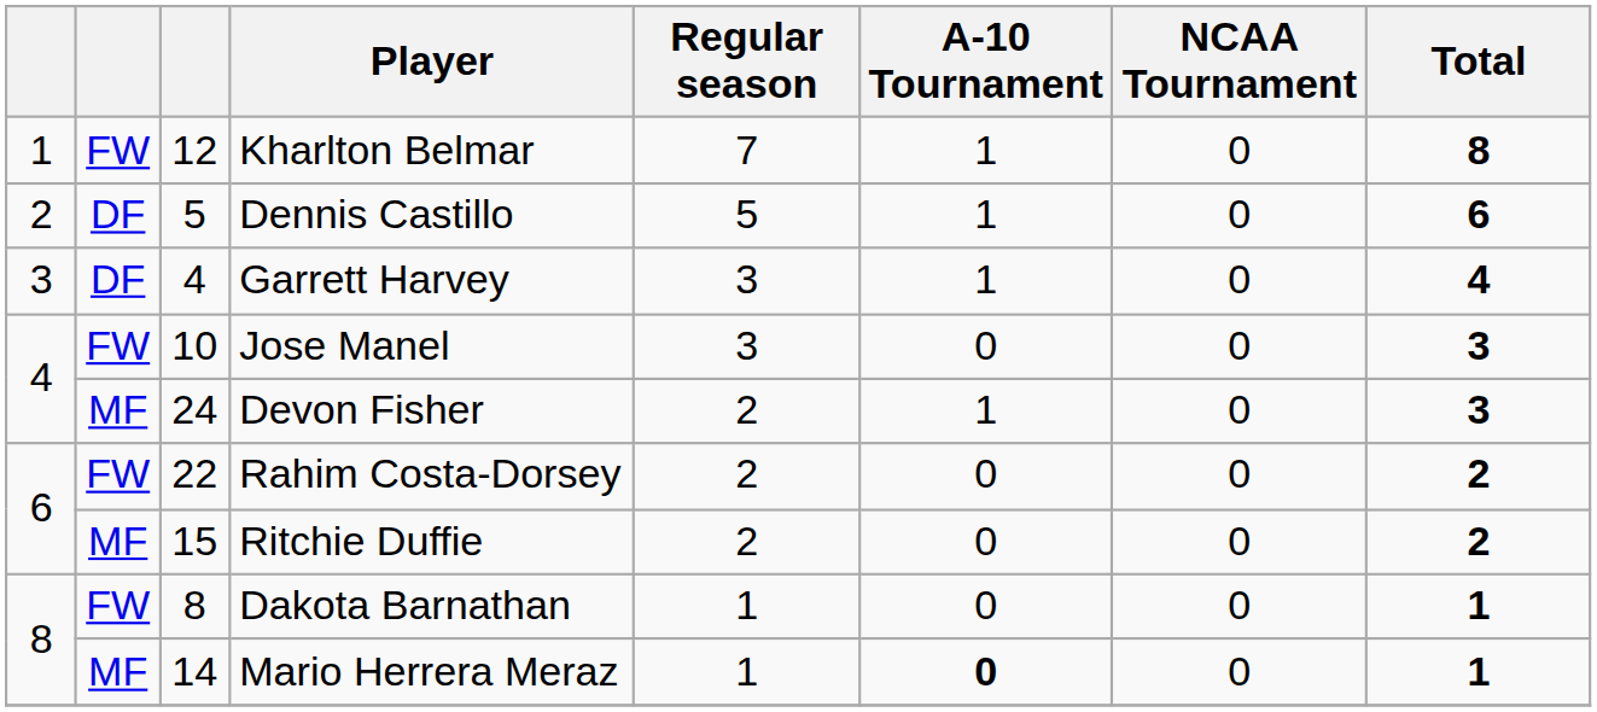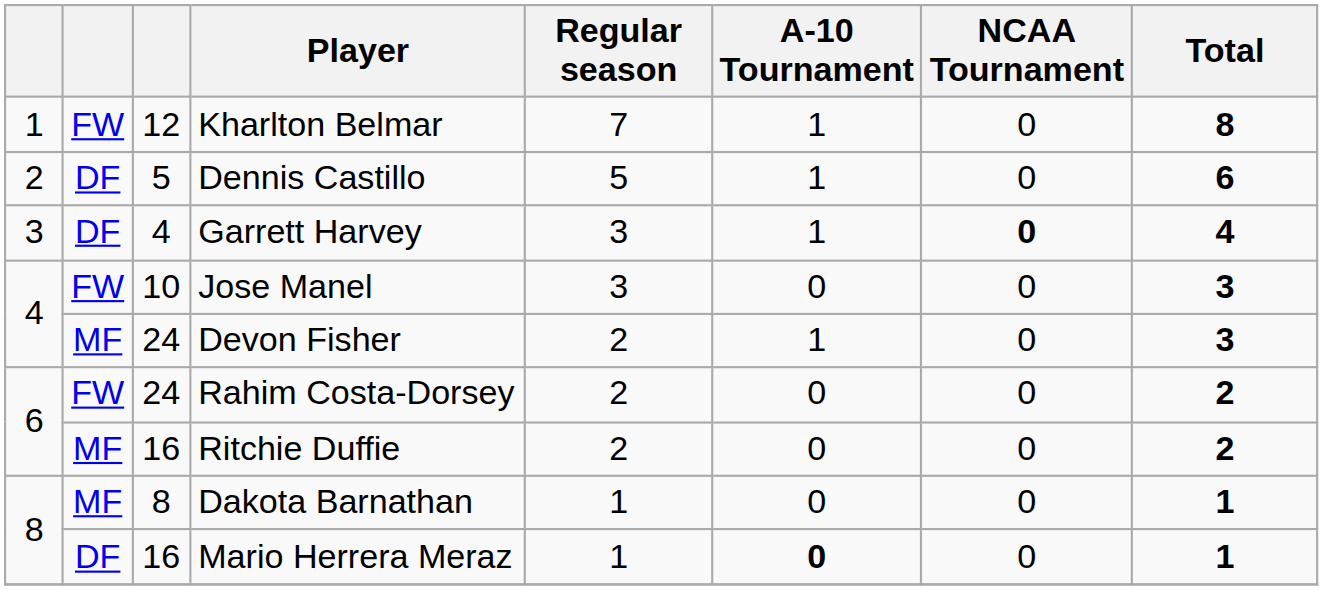 <table class="wikitable" style="text-align:center;">
 <tr>
 <th width=20></th>
 <th width=20></th>
 <th width=20></th>
 <th width=150>Player</th>
 <th width=80>Regular season</th>
 <th width=80>A-10 Tournament</th>
 <th width=80>NCAA Tournament</th>
 <th width=80>Total</th>
 </tr>
 <tr>
 <td>1</td>
 <td><a href='#'>FW</a></td>
 <td>12</td>
 <td align=left>Kharlton Belmar</td>
 <td>7</td>
 <td>1</td>
 <td>0</td>
 <td><strong>8</strong></td>
 </tr>
 <tr>
 <td>2</td>
 <td><a href='#'>DF</a></td>
 <td>5</td>
 <td align=left>Dennis Castillo</td>
 <td>5</td>
 <td>1</td>
 <td>0</td>
 <td><strong>6</strong></td>
 </tr>
 <tr>
 <td>3</td>
 <td><a href='#'>DF</a></td>
 <td>4</td>
 <td align=left>Garrett Harvey</td>
 <td>3</td>
 <td>1</td>
-<td>0</td>
+<td><strong>0</strong></td>
 <td><strong>4</strong></td>
 </tr>
 <tr>
 <td rowspan="2">4</td>
 <td><a href='#'>FW</a></td>
 <td>10</td>
 <td align=left>Jose Manel</td>
 <td>3</td>
 <td>0</td>
 <td>0</td>
 <td><strong>3</strong></td>
 </tr>
 <tr>
 <td><a href='#'>MF</a></td>
 <td>24</td>
 <td align=left>Devon Fisher</td>
 <td>2</td>
 <td>1</td>
 <td>0</td>
 <td><strong>3</strong></td>
 </tr>
 <tr>
 <td rowspan="2">6</td>
 <td><a href='#'>FW</a></td>
-<td>22</td>
+<td>24</td>
 <td align=left>Rahim Costa-Dorsey</td>
 <td>2</td>
 <td>0</td>
 <td>0</td>
 <td><strong>2</strong></td>
 </tr>
 <tr>
 <td><a href='#'>MF</a></td>
-<td>15</td>
+<td>16</td>
 <td align=left>Ritchie Duffie</td>
 <td>2</td>
 <td>0</td>
 <td>0</td>
 <td><strong>2</strong></td>
 </tr>
 <tr>
 <td rowspan="2">8</td>
-<td><a href='#'>FW</a></td>
+<td><a href='#'>MF</a></td>
 <td>8</td>
 <td align=left>Dakota Barnathan</td>
 <td>1</td>
 <td>0</td>
 <td>0</td>
 <td><strong>1</strong></td>
 </tr>
 <tr>
-<td><a href='#'>MF</a></td>
-<td>14</td>
+<td><a href='#'>DF</a></td>
+<td>16</td>
 <td align=left>Mario Herrera Meraz</td>
 <td>1</td>
 <td><strong>0</strong></td>
 <td>0</td>
 <td><strong>1</strong></td>
 </tr>
 <tr>
 </tr>
 </table>
